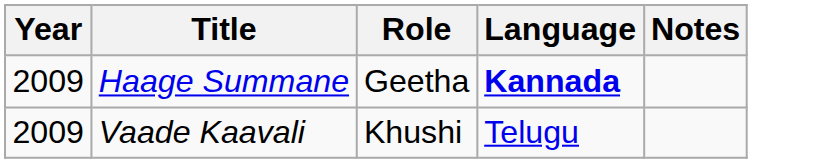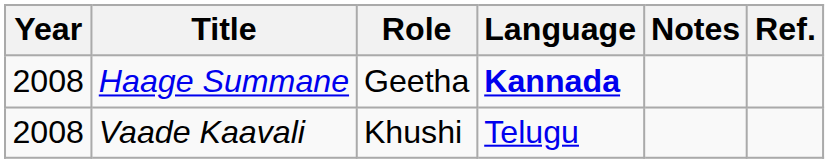 <table class="wikitable plainrowheaders sortable" style="margin-right: 0;">
 <tr>
 <th>Year</th>
 <th>Title</th>
 <th>Role</th>
 <th>Language</th>
 <th class="unsortable">Notes</th>
+<th class="unsortable">Ref.</th>
 </tr>
 <tr>
-<td>2009</td>
+<td>2008</td>
 <td><em><a href='#'>Haage Summane</a></em></td>
 <td>Geetha</td>
 <td><strong><a href='#'>Kannada</a></strong></td>
 <td></td>
+<td></td>
 </tr>
 <tr>
-<td>2009</td>
+<td>2008</td>
 <td><em>Vaade Kaavali</em></td>
 <td>Khushi</td>
 <td><a href='#'>Telugu</a></td>
 <td></td>
+<td></td>
 </tr>
 </table>
